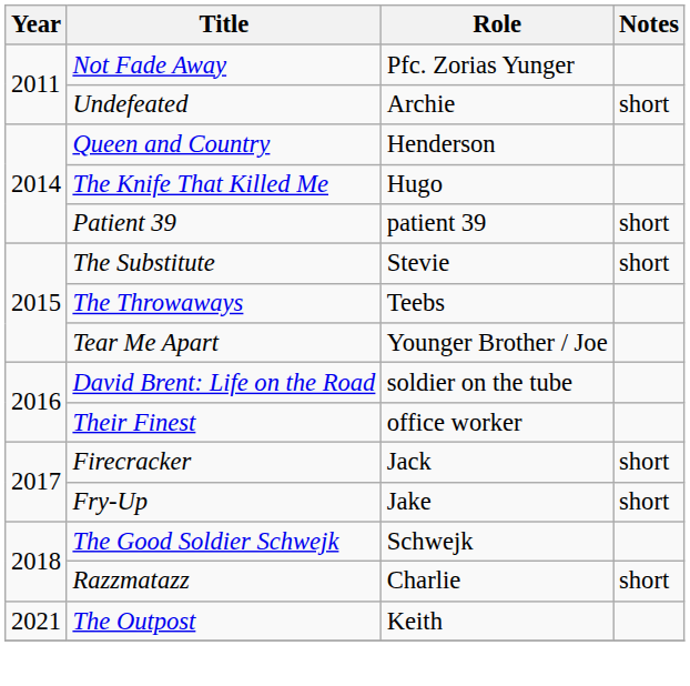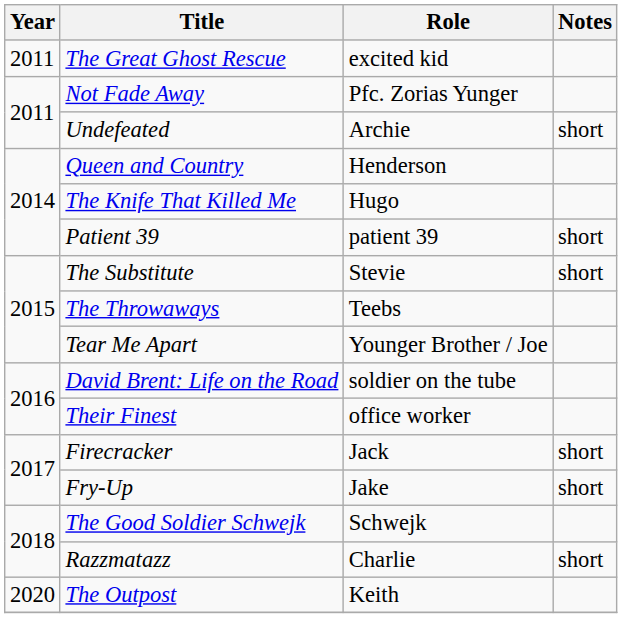 <table class="wikitable sortable">
 <tr>
 <th>Year</th>
 <th>Title</th>
 <th>Role</th>
 <th>Notes</th>
+</tr>
+<tr>
+<td>2011</td>
+<td><em><a href='#'>The Great Ghost Rescue</a></em></td>
+<td>excited kid</td>
+<td></td>
 </tr>
 <tr>
 <td rowspan="2">2011</td>
 <td><em><a href='#'>Not Fade Away</a></em></td>
 <td>Pfc. Zorias Yunger</td>
 <td></td>
 </tr>
 <tr>
 <td><em>Undefeated</em></td>
 <td>Archie</td>
 <td>short</td>
 </tr>
 <tr>
 <td rowspan="3">2014</td>
 <td><em><a href='#'>Queen and Country</a></em></td>
 <td>Henderson</td>
 <td></td>
 </tr>
 <tr>
 <td><em><a href='#'>The Knife That Killed Me</a></em></td>
 <td>Hugo</td>
 <td></td>
 </tr>
 <tr>
 <td><em>Patient 39</em></td>
 <td>patient 39</td>
 <td>short</td>
 </tr>
 <tr>
 <td rowspan="3">2015</td>
 <td><em>The Substitute</em></td>
 <td>Stevie</td>
 <td>short</td>
 </tr>
 <tr>
 <td><em><a href='#'>The Throwaways</a></em></td>
 <td>Teebs</td>
 <td></td>
 </tr>
 <tr>
 <td><em>Tear Me Apart</em></td>
 <td>Younger Brother / Joe</td>
 <td></td>
 </tr>
 <tr>
 <td rowspan="2">2016</td>
 <td><em><a href='#'>David Brent: Life on the Road</a></em></td>
 <td>soldier on the tube</td>
 <td></td>
 </tr>
 <tr>
 <td><em><a href='#'>Their Finest</a></em></td>
 <td>office worker</td>
 <td></td>
 </tr>
 <tr>
 <td rowspan="2">2017</td>
 <td><em>Firecracker</em></td>
 <td>Jack</td>
 <td>short</td>
 </tr>
 <tr>
 <td><em>Fry-Up</em></td>
 <td>Jake</td>
 <td>short</td>
 </tr>
 <tr>
 <td rowspan="2">2018</td>
 <td><em><a href='#'>The Good Soldier Schwejk</a></em></td>
 <td>Schwejk</td>
 <td></td>
 </tr>
 <tr>
 <td><em>Razzmatazz</em></td>
 <td>Charlie</td>
 <td>short</td>
 </tr>
 <tr>
-<td>2021</td>
+<td>2020</td>
 <td><em><a href='#'>The Outpost</a></em></td>
 <td>Keith</td>
 <td></td>
 </tr>
 <tr>
 </tr>
 </table>
